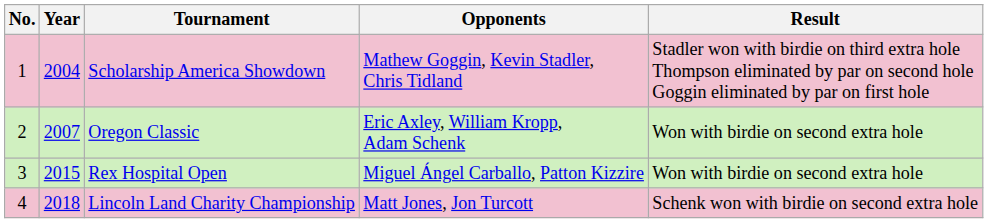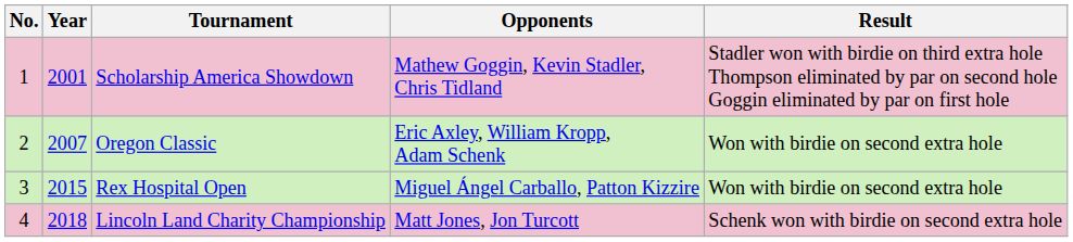 <table class="wikitable" style="font-size:95%;">
 <tr>
 <th>No.</th>
 <th>Year</th>
 <th>Tournament</th>
 <th>Opponents</th>
 <th>Result</th>
 </tr>
 <tr style="background:#F2C1D1;">
 <td align=center>1</td>
-<td><a href='#'>2004</a></td>
+<td><a href='#'>2001</a></td>
 <td><a href='#'>Scholarship America Showdown</a></td>
 <td> <a href='#'>Mathew Goggin</a>,  <a href='#'>Kevin Stadler</a>,<br> <a href='#'>Chris Tidland</a></td>
 <td>Stadler won with birdie on third extra hole<br>Thompson eliminated by par on second hole<br>Goggin eliminated by par on first hole</td>
 </tr>
 <tr style="background:#D0F0C0;">
 <td align=center>2</td>
 <td><a href='#'>2007</a></td>
 <td><a href='#'>Oregon Classic</a></td>
 <td> <a href='#'>Eric Axley</a>,  <a href='#'>William Kropp</a>,<br> <a href='#'>Adam Schenk</a></td>
 <td>Won with birdie on second extra hole</td>
 </tr>
 <tr style="background:#D0F0C0;">
 <td align=center>3</td>
 <td><a href='#'>2015</a></td>
 <td><a href='#'>Rex Hospital Open</a></td>
 <td> <a href='#'>Miguel Ángel Carballo</a>,  <a href='#'>Patton Kizzire</a></td>
 <td>Won with birdie on second extra hole</td>
 </tr>
 <tr style="background:#F2C1D1;">
 <td align=center>4</td>
 <td><a href='#'>2018</a></td>
 <td><a href='#'>Lincoln Land Charity Championship</a></td>
 <td> <a href='#'>Matt Jones</a>,  <a href='#'>Jon Turcott</a></td>
 <td>Schenk won with birdie on second extra hole</td>
 </tr>
 </table>
